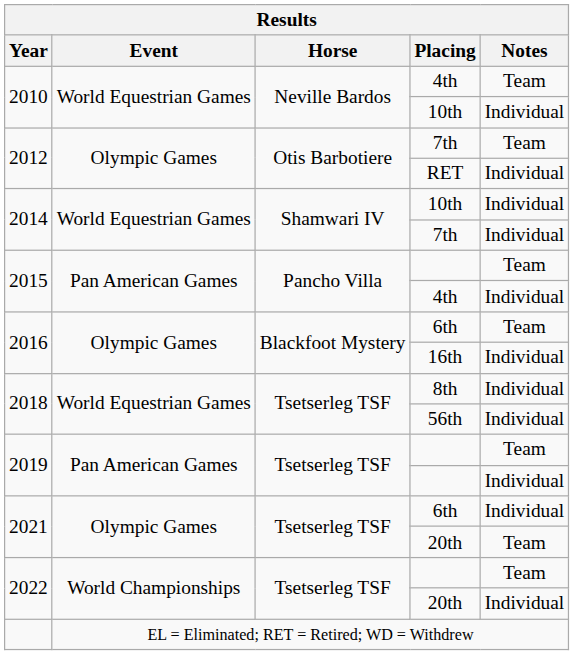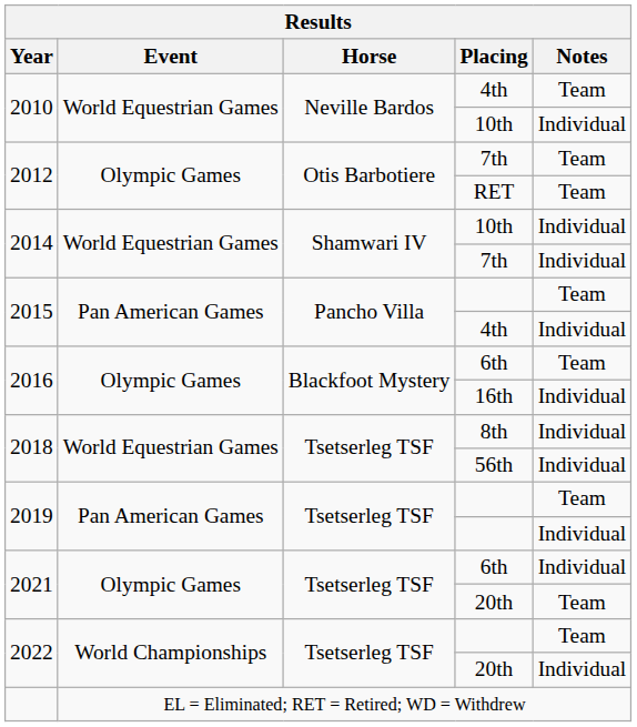 <table class="wikitable" style="text-align:center">
 <tr>
 <th colspan="5" align="center"><strong>Results</strong></th>
 </tr>
 <tr>
 <th>Year</th>
 <th>Event</th>
 <th>Horse</th>
 <th>Placing</th>
 <th>Notes</th>
 </tr>
 <tr>
 <td rowspan="2">2010</td>
 <td rowspan="2">World Equestrian Games</td>
 <td rowspan="2">Neville Bardos</td>
 <td>4th</td>
 <td>Team</td>
 </tr>
 <tr>
 <td>10th</td>
 <td>Individual</td>
 </tr>
 <tr>
 <td rowspan="2">2012</td>
 <td rowspan="2">Olympic Games</td>
 <td rowspan="2">Otis Barbotiere</td>
 <td>7th</td>
 <td>Team</td>
 </tr>
 <tr>
 <td>RET</td>
-<td>Individual</td>
+<td>Team</td>
 </tr>
 <tr>
 <td rowspan="2">2014</td>
 <td rowspan="2">World Equestrian Games</td>
 <td rowspan="2">Shamwari IV</td>
 <td>10th</td>
 <td>Individual</td>
 </tr>
 <tr>
 <td>7th</td>
 <td>Individual</td>
 </tr>
 <tr>
 <td rowspan="2">2015</td>
 <td rowspan="2">Pan American Games</td>
 <td rowspan="2">Pancho Villa</td>
 <td></td>
 <td>Team</td>
 </tr>
 <tr>
 <td>4th</td>
 <td>Individual</td>
 </tr>
 <tr>
 <td rowspan="2">2016</td>
 <td rowspan="2">Olympic Games</td>
 <td rowspan="2">Blackfoot Mystery</td>
 <td>6th</td>
 <td>Team</td>
 </tr>
 <tr>
 <td>16th</td>
 <td>Individual</td>
 </tr>
 <tr>
 <td rowspan="2">2018</td>
 <td rowspan="2">World Equestrian Games</td>
 <td rowspan="2">Tsetserleg TSF</td>
 <td>8th</td>
 <td>Individual</td>
 </tr>
 <tr>
 <td>56th</td>
 <td>Individual</td>
 </tr>
 <tr>
 <td rowspan="2">2019</td>
 <td rowspan="2">Pan American Games</td>
 <td rowspan="2">Tsetserleg TSF</td>
 <td></td>
 <td>Team</td>
 </tr>
 <tr>
 <td></td>
 <td>Individual</td>
 </tr>
 <tr>
 <td rowspan="2">2021</td>
 <td rowspan="2">Olympic Games</td>
 <td rowspan="2">Tsetserleg TSF</td>
 <td>6th</td>
 <td>Individual</td>
 </tr>
 <tr>
 <td>20th</td>
 <td>Team</td>
 </tr>
 <tr>
 <td rowspan="2">2022</td>
 <td rowspan="2">World Championships</td>
 <td rowspan="2">Tsetserleg TSF</td>
 <td></td>
 <td>Team</td>
 </tr>
 <tr>
 <td>20th</td>
 <td>Individual</td>
 </tr>
 <tr>
 <td></td>
 <td colspan="4"><small>EL = Eliminated; RET = Retired; WD = Withdrew </small></td>
 </tr>
 </table>
